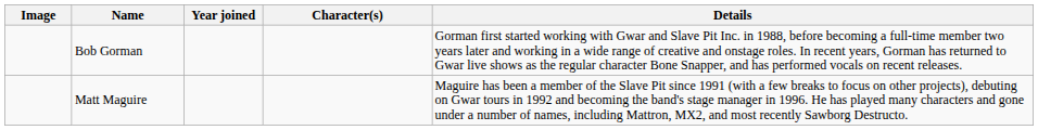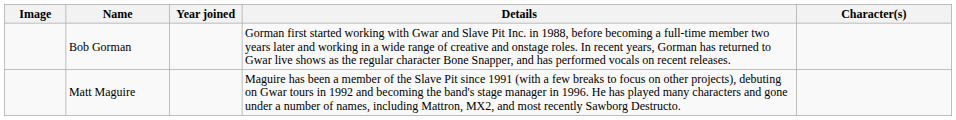 <table class="wikitable" border="1" width=100%>
 <tr>
 <th width="75">Image</th>
 <th width="130">Name</th>
 <th width="90">Year joined</th>
+<th>Details</th>
 <th width="200">Character(s)</th>
-<th>Details</th>
 </tr>
 <tr>
 <td></td>
 <td>Bob Gorman</td>
 <td></td>
+<td>Gorman first started working with Gwar and Slave Pit Inc. in 1988, before becoming a full-time member two years later and working in a wide range of creative and onstage roles. In recent years, Gorman has returned to Gwar live shows as the regular character Bone Snapper, and has performed vocals on recent releases.</td>
 <td></td>
-<td>Gorman first started working with Gwar and Slave Pit Inc. in 1988, before becoming a full-time member two years later and working in a wide range of creative and onstage roles. In recent years, Gorman has returned to Gwar live shows as the regular character Bone Snapper, and has performed vocals on recent releases.</td>
 </tr>
 <tr>
 <td></td>
 <td>Matt Maguire</td>
 <td></td>
+<td>Maguire has been a member of the Slave Pit since 1991 (with a few breaks to focus on other projects), debuting on Gwar tours in 1992 and becoming the band's stage manager in 1996. He has played many characters and gone under a number of names, including Mattron, MX2, and most recently Sawborg Destructo.</td>
 <td></td>
-<td>Maguire has been a member of the Slave Pit since 1991 (with a few breaks to focus on other projects), debuting on Gwar tours in 1992 and becoming the band's stage manager in 1996. He has played many characters and gone under a number of names, including Mattron, MX2, and most recently Sawborg Destructo.</td>
 </tr>
 </table>
